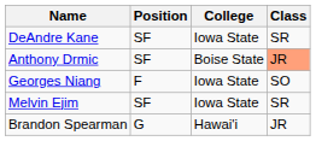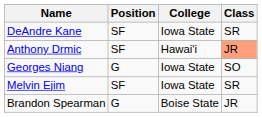 <table class="wikitable">
 <tr>
 <th>Name</th>
 <th>Position</th>
 <th>College</th>
 <th>Class</th>
 </tr>
 <tr>
 <td><a href='#'>DeAndre Kane</a></td>
 <td>SF</td>
 <td>Iowa State</td>
 <td>SR</td>
 </tr>
 <tr>
 <td><a href='#'>Anthony Drmic</a></td>
 <td>SF</td>
-<td>Boise State</td>
+<td>Hawai'i</td>
 <td style="background: lightsalmon;">JR</td>
 </tr>
 <tr>
 <td><a href='#'>Georges Niang</a></td>
-<td>F</td>
+<td>G</td>
 <td>Iowa State</td>
 <td>SO</td>
 </tr>
 <tr>
 <td><a href='#'>Melvin Ejim</a></td>
 <td>SF</td>
 <td>Iowa State</td>
 <td>SR</td>
 </tr>
 <tr>
 <td>Brandon Spearman</td>
 <td>G</td>
-<td>Hawai'i</td>
+<td>Boise State</td>
 <td>JR</td>
 </tr>
 </table>
